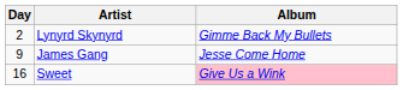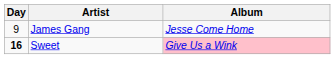 <table class="wikitable" border="1">
 <tr>
 <th>Day</th>
 <th width="200">Artist</th>
 <th width="250">Album</th>
 </tr>
 <tr>
-<td style="text-align:center;" rowspan="1">2</td>
-<td><a href='#'>Lynyrd Skynyrd</a></td>
-<td><em><a href='#'>Gimme Back My Bullets</a></em></td>
-</tr>
-<tr>
 <td style="text-align:center;" rowspan="1">9</td>
 <td><a href='#'>James Gang</a></td>
 <td><em><a href='#'>Jesse Come Home</a></em></td>
 </tr>
 <tr>
-<td style="text-align:center;" rowspan="1">16</td>
+<td style="text-align:center;" rowspan="1"><strong>16</strong></td>
 <td><a href='#'>Sweet</a></td>
 <td style="background: pink;"><em><a href='#'>Give Us a Wink</a></em></td>
 </tr>
 </table>
